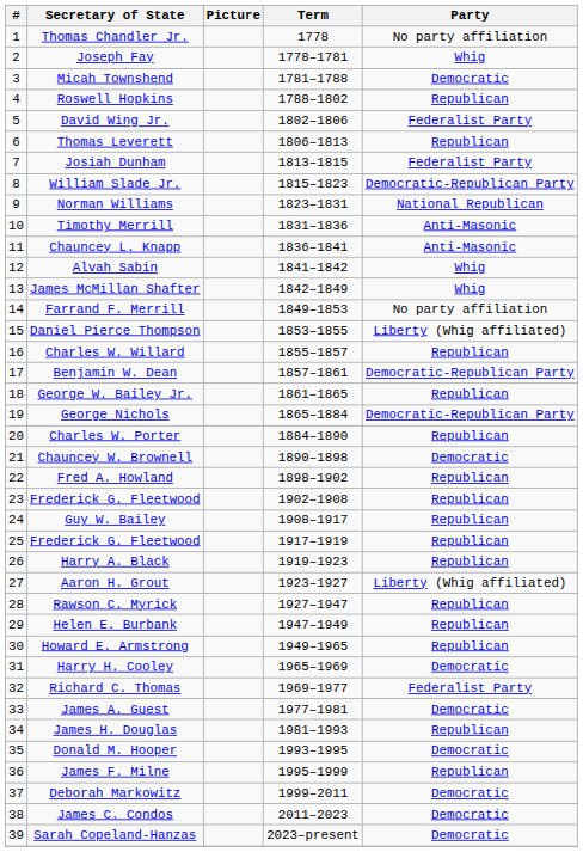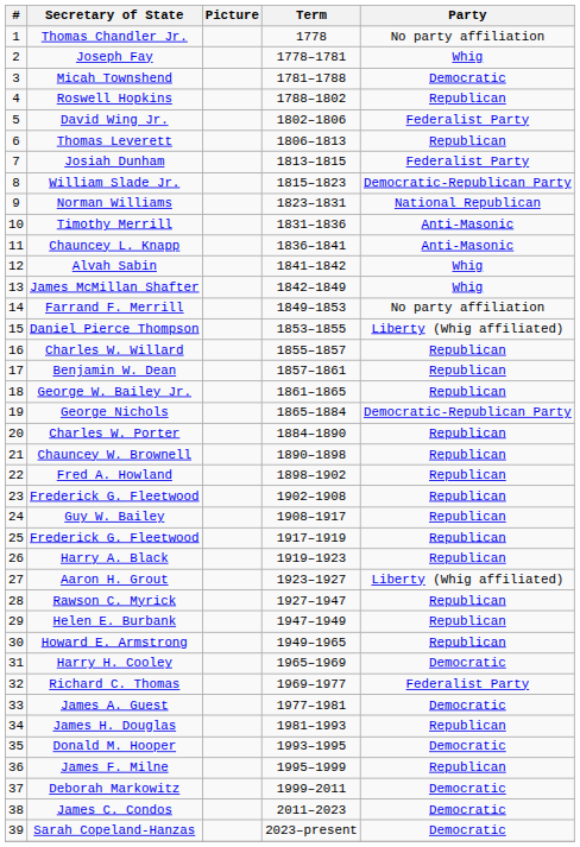 <table class=wikitable style="text-align:center">
 <tr>
 <th>#</th>
 <th>Secretary of State</th>
 <th>Picture</th>
 <th>Term</th>
 <th>Party</th>
 </tr>
 <tr>
 <td>1</td>
 <td><a href='#'>Thomas Chandler Jr.</a></td>
 <td></td>
 <td>1778</td>
 <td>No party affiliation</td>
 </tr>
 <tr>
 <td>2</td>
 <td><a href='#'>Joseph Fay</a></td>
 <td></td>
 <td>1778–1781</td>
 <td><a href='#'>Whig</a></td>
 </tr>
 <tr>
 <td>3</td>
 <td><a href='#'>Micah Townshend</a></td>
 <td></td>
 <td>1781–1788</td>
 <td><a href='#'>Democratic</a></td>
 </tr>
 <tr>
 <td>4</td>
 <td><a href='#'>Roswell Hopkins</a></td>
 <td></td>
 <td>1788–1802</td>
 <td><a href='#'>Republican</a></td>
 </tr>
 <tr>
 <td>5</td>
 <td><a href='#'>David Wing Jr.</a></td>
 <td></td>
 <td>1802–1806</td>
 <td><a href='#'>Federalist Party</a></td>
 </tr>
 <tr>
 <td>6</td>
 <td><a href='#'>Thomas Leverett</a></td>
 <td></td>
 <td>1806–1813</td>
 <td><a href='#'>Republican</a></td>
 </tr>
 <tr>
 <td>7</td>
 <td><a href='#'>Josiah Dunham</a></td>
 <td></td>
 <td>1813–1815</td>
 <td><a href='#'>Federalist Party</a></td>
 </tr>
 <tr>
 <td>8</td>
 <td><a href='#'>William Slade Jr.</a></td>
 <td></td>
 <td>1815–1823</td>
 <td><a href='#'>Democratic-Republican Party</a></td>
 </tr>
 <tr>
 <td>9</td>
 <td><a href='#'>Norman Williams</a></td>
 <td></td>
 <td>1823–1831</td>
 <td><a href='#'>National Republican</a></td>
 </tr>
 <tr>
 <td>10</td>
 <td><a href='#'>Timothy Merrill</a></td>
 <td></td>
 <td>1831–1836</td>
 <td><a href='#'>Anti-Masonic</a></td>
 </tr>
 <tr>
 <td>11</td>
 <td><a href='#'>Chauncey L. Knapp</a></td>
 <td></td>
 <td>1836–1841</td>
 <td><a href='#'>Anti-Masonic</a></td>
 </tr>
 <tr>
 <td>12</td>
 <td><a href='#'>Alvah Sabin</a></td>
 <td></td>
 <td>1841–1842</td>
 <td><a href='#'>Whig</a></td>
 </tr>
 <tr>
 <td>13</td>
 <td><a href='#'>James McMillan Shafter</a></td>
 <td></td>
 <td>1842–1849</td>
 <td><a href='#'>Whig</a></td>
 </tr>
 <tr>
 <td>14</td>
 <td><a href='#'>Farrand F. Merrill</a></td>
 <td></td>
 <td>1849–1853</td>
 <td>No party affiliation</td>
 </tr>
 <tr>
 <td>15</td>
 <td><a href='#'>Daniel Pierce Thompson</a></td>
 <td></td>
 <td>1853–1855</td>
 <td><a href='#'>Liberty</a> (Whig affiliated)</td>
 </tr>
 <tr>
 <td>16</td>
 <td><a href='#'>Charles W. Willard</a></td>
 <td></td>
 <td>1855–1857</td>
 <td><a href='#'>Republican</a></td>
 </tr>
 <tr>
 <td>17</td>
 <td><a href='#'>Benjamin W. Dean</a></td>
 <td></td>
 <td>1857–1861</td>
-<td><a href='#'>Democratic-Republican Party</a></td>
+<td><a href='#'>Republican</a></td>
 </tr>
 <tr>
 <td>18</td>
 <td><a href='#'>George W. Bailey Jr.</a></td>
 <td></td>
 <td>1861–1865</td>
 <td><a href='#'>Republican</a></td>
 </tr>
 <tr>
 <td>19</td>
 <td><a href='#'>George Nichols</a></td>
 <td></td>
 <td>1865–1884</td>
 <td><a href='#'>Democratic-Republican Party</a></td>
 </tr>
 <tr>
 <td>20</td>
 <td><a href='#'>Charles W. Porter</a></td>
 <td></td>
 <td>1884–1890</td>
 <td><a href='#'>Republican</a></td>
 </tr>
 <tr>
 <td>21</td>
 <td><a href='#'>Chauncey W. Brownell</a></td>
 <td></td>
 <td>1890–1898</td>
-<td><a href='#'>Democratic</a></td>
+<td><a href='#'>Republican</a></td>
 </tr>
 <tr>
 <td>22</td>
 <td><a href='#'>Fred A. Howland</a></td>
 <td></td>
 <td>1898–1902</td>
 <td><a href='#'>Republican</a></td>
 </tr>
 <tr>
 <td>23</td>
 <td><a href='#'>Frederick G. Fleetwood</a></td>
 <td></td>
 <td>1902–1908</td>
 <td><a href='#'>Republican</a></td>
 </tr>
 <tr>
 <td>24</td>
 <td><a href='#'>Guy W. Bailey</a></td>
 <td></td>
 <td>1908–1917</td>
 <td><a href='#'>Republican</a></td>
 </tr>
 <tr>
 <td>25</td>
 <td><a href='#'>Frederick G. Fleetwood</a></td>
 <td></td>
 <td>1917–1919</td>
 <td><a href='#'>Republican</a></td>
 </tr>
 <tr>
 <td>26</td>
 <td><a href='#'>Harry A. Black</a></td>
 <td></td>
 <td>1919–1923</td>
 <td><a href='#'>Republican</a></td>
 </tr>
 <tr>
 <td>27</td>
 <td><a href='#'>Aaron H. Grout</a></td>
 <td></td>
 <td>1923–1927</td>
 <td><a href='#'>Liberty</a> (Whig affiliated)</td>
 </tr>
 <tr>
 <td>28</td>
 <td><a href='#'>Rawson C. Myrick</a></td>
 <td></td>
 <td>1927–1947</td>
 <td><a href='#'>Republican</a></td>
 </tr>
 <tr>
 <td>29</td>
 <td><a href='#'>Helen E. Burbank</a></td>
 <td></td>
 <td>1947–1949</td>
 <td><a href='#'>Republican</a></td>
 </tr>
 <tr>
 <td>30</td>
 <td><a href='#'>Howard E. Armstrong</a></td>
 <td></td>
 <td>1949–1965</td>
 <td><a href='#'>Republican</a></td>
 </tr>
 <tr>
 <td>31</td>
 <td><a href='#'>Harry H. Cooley</a></td>
 <td></td>
 <td>1965–1969</td>
 <td><a href='#'>Democratic</a></td>
 </tr>
 <tr>
 <td>32</td>
 <td><a href='#'>Richard C. Thomas</a></td>
 <td></td>
 <td>1969–1977</td>
 <td><a href='#'>Federalist Party</a></td>
 </tr>
 <tr>
 <td>33</td>
 <td><a href='#'>James A. Guest</a></td>
 <td></td>
 <td>1977–1981</td>
 <td><a href='#'>Democratic</a></td>
 </tr>
 <tr>
 <td>34</td>
 <td><a href='#'>James H. Douglas</a></td>
 <td></td>
 <td>1981–1993</td>
 <td><a href='#'>Republican</a></td>
 </tr>
 <tr>
 <td>35</td>
 <td><a href='#'>Donald M. Hooper</a></td>
 <td></td>
 <td>1993–1995</td>
 <td><a href='#'>Democratic</a></td>
 </tr>
 <tr>
 <td>36</td>
 <td><a href='#'>James F. Milne</a></td>
 <td></td>
 <td>1995–1999</td>
 <td><a href='#'>Republican</a></td>
 </tr>
 <tr>
 <td>37</td>
 <td><a href='#'>Deborah Markowitz</a></td>
 <td></td>
 <td>1999–2011</td>
 <td><a href='#'>Democratic</a></td>
 </tr>
 <tr>
 <td>38</td>
 <td><a href='#'>James C. Condos</a></td>
 <td></td>
 <td>2011–2023</td>
 <td><a href='#'>Democratic</a></td>
 </tr>
 <tr>
 <td>39</td>
 <td><a href='#'>Sarah Copeland-Hanzas</a></td>
 <td></td>
 <td>2023–present</td>
 <td><a href='#'>Democratic</a></td>
 </tr>
 <tr>
 </tr>
 </table>
